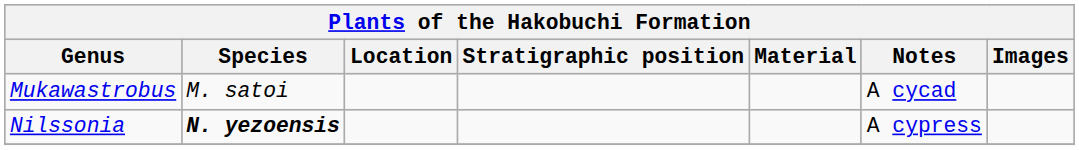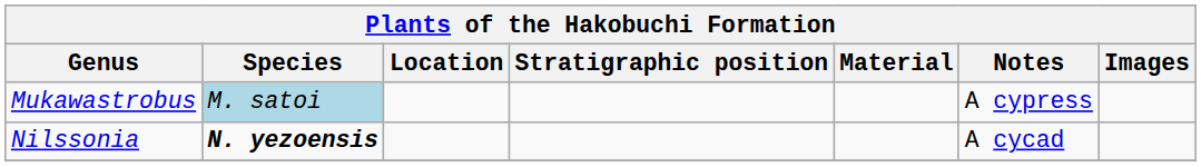 <table class="wikitable" align="center">
 <tr>
 <th colspan="7" align="center"><a href='#'>Plants</a> of the Hakobuchi Formation</th>
 </tr>
 <tr>
 <th>Genus</th>
 <th>Species</th>
 <th>Location</th>
 <th>Stratigraphic position</th>
 <th>Material</th>
 <th>Notes</th>
 <th>Images</th>
 </tr>
 <tr>
 <td><em><a href='#'>Mukawastrobus</a></em></td>
-<td><em>M. satoi</em></td>
+<td style="background: lightblue;"><em>M. satoi</em></td>
 <td></td>
 <td></td>
 <td></td>
-<td>A <a href='#'>cycad</a></td>
+<td>A <a href='#'>cypress</a></td>
 <td></td>
 </tr>
 <tr>
 <td><em><a href='#'>Nilssonia</a></em></td>
 <td><strong><em>N. yezoensis</em></strong></td>
 <td></td>
 <td></td>
 <td></td>
-<td>A <a href='#'>cypress</a></td>
+<td>A <a href='#'>cycad</a></td>
 <td></td>
 </tr>
 <tr>
 </tr>
 </table>
